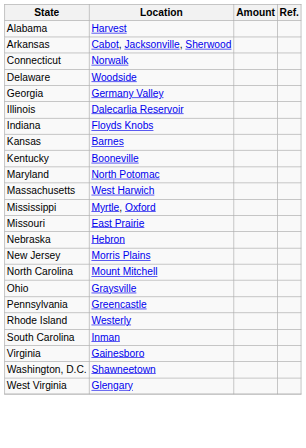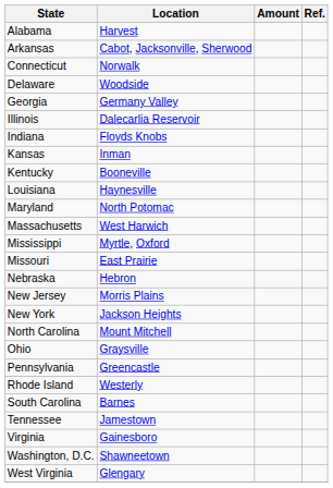 <table class="wikitable sortable" style="margin: 1em auto 1em auto;">
 <tr>
 <th scope="col">State</th>
 <th scope="col">Location</th>
 <th scope="col">Amount</th>
 <th scope="col" class="unsortable">Ref.</th>
 </tr>
 <tr>
 <td>Alabama</td>
 <td><a href='#'>Harvest</a></td>
 <td></td>
 <td></td>
 </tr>
 <tr>
 <td>Arkansas</td>
 <td><a href='#'>Cabot</a>, <a href='#'>Jacksonville</a>, <a href='#'>Sherwood</a></td>
 <td></td>
 <td></td>
 </tr>
 <tr>
 <td>Connecticut</td>
 <td><a href='#'>Norwalk</a></td>
 <td></td>
 <td></td>
 </tr>
 <tr>
 <td>Delaware</td>
 <td><a href='#'>Woodside</a></td>
 <td></td>
 <td></td>
 </tr>
 <tr>
 <td>Georgia</td>
 <td><a href='#'>Germany Valley</a></td>
 <td></td>
 <td></td>
 </tr>
 <tr>
 <td>Illinois</td>
 <td><a href='#'>Dalecarlia Reservoir</a></td>
 <td></td>
 <td></td>
 </tr>
 <tr>
 <td>Indiana</td>
 <td><a href='#'>Floyds Knobs</a></td>
 <td></td>
 <td></td>
 </tr>
 <tr>
 <td>Kansas</td>
-<td><a href='#'>Barnes</a></td>
+<td><a href='#'>Inman</a></td>
 <td></td>
 <td></td>
 </tr>
 <tr>
 <td>Kentucky</td>
 <td><a href='#'>Booneville</a></td>
+<td></td>
+<td></td>
+</tr>
+<tr>
+<td>Louisiana</td>
+<td><a href='#'>Haynesville</a></td>
 <td></td>
 <td></td>
 </tr>
 <tr>
 <td>Maryland</td>
 <td><a href='#'>North Potomac</a></td>
 <td></td>
 <td></td>
 </tr>
 <tr>
 <td>Massachusetts</td>
 <td><a href='#'>West Harwich</a></td>
 <td></td>
 <td></td>
 </tr>
 <tr>
 <td>Mississippi</td>
 <td><a href='#'>Myrtle</a>, <a href='#'>Oxford</a></td>
 <td></td>
 <td></td>
 </tr>
 <tr>
 <td>Missouri</td>
 <td><a href='#'>East Prairie</a></td>
 <td></td>
 <td></td>
 </tr>
 <tr>
 <td>Nebraska</td>
 <td><a href='#'>Hebron</a></td>
 <td></td>
 <td></td>
 </tr>
 <tr>
 <td>New Jersey</td>
 <td><a href='#'>Morris Plains</a></td>
 <td></td>
 <td></td>
 </tr>
 <tr>
+<td>New York</td>
+<td><a href='#'>Jackson Heights</a></td>
+<td></td>
+<td></td>
+</tr>
+<tr>
 <td>North Carolina</td>
 <td><a href='#'>Mount Mitchell</a></td>
 <td></td>
 <td></td>
 </tr>
 <tr>
 <td>Ohio</td>
 <td><a href='#'>Graysville</a></td>
 <td></td>
 <td></td>
 </tr>
 <tr>
 <td>Pennsylvania</td>
 <td><a href='#'>Greencastle</a></td>
 <td></td>
 <td></td>
 </tr>
 <tr>
 <td>Rhode Island</td>
 <td><a href='#'>Westerly</a></td>
 <td></td>
 <td></td>
 </tr>
 <tr>
 <td>South Carolina</td>
-<td><a href='#'>Inman</a></td>
+<td><a href='#'>Barnes</a></td>
+<td></td>
+<td></td>
+</tr>
+<tr>
+<td>Tennessee</td>
+<td><a href='#'>Jamestown</a></td>
 <td></td>
 <td></td>
 </tr>
 <tr>
 <td>Virginia</td>
 <td><a href='#'>Gainesboro</a></td>
 <td></td>
 <td></td>
 </tr>
 <tr>
 <td>Washington, D.C.</td>
 <td><a href='#'>Shawneetown</a></td>
 <td></td>
 <td></td>
 </tr>
 <tr>
 <td>West Virginia</td>
 <td><a href='#'>Glengary</a></td>
 <td></td>
 <td></td>
 </tr>
 <tr>
 </tr>
 </table>
